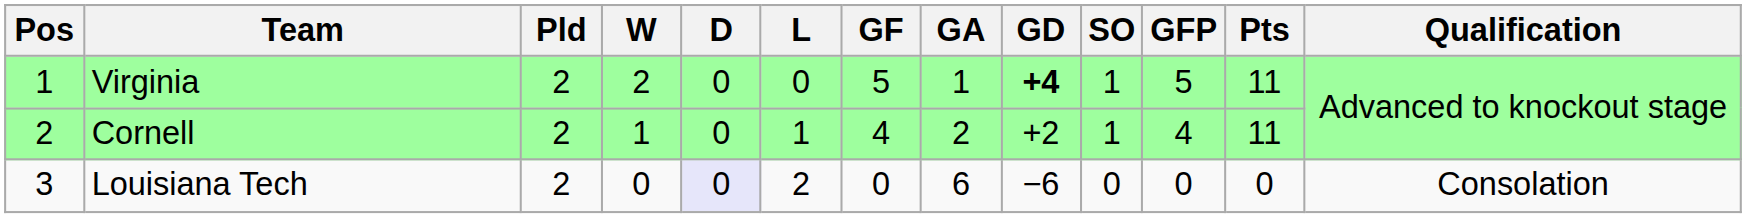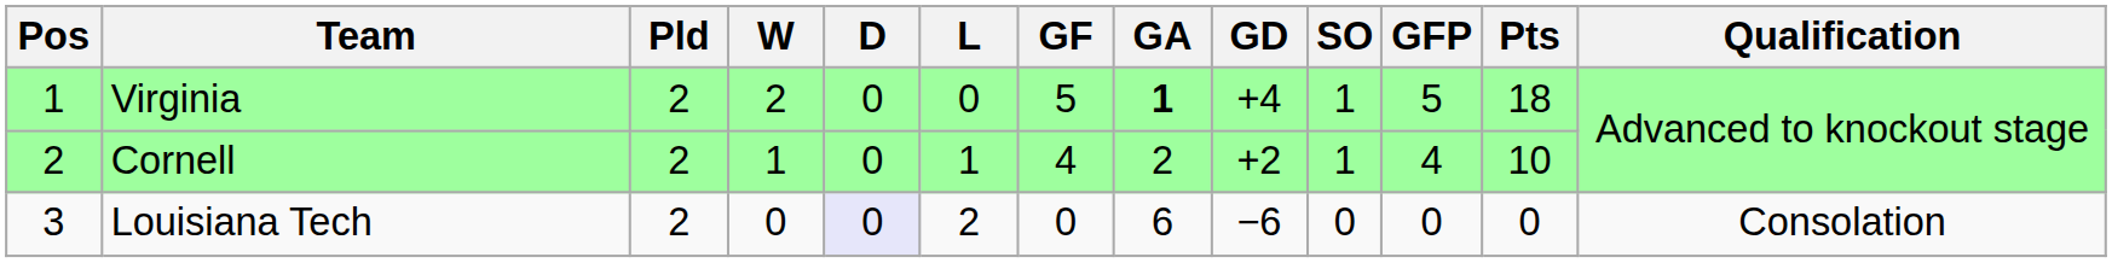 <table class="wikitable" style="text-align:center; margin: 1em auto">
 <tr>
 <th style="width:2em">Pos</th>
 <th style="width:13em">Team</th>
 <th style="width:2em">Pld</th>
 <th style="width:2em">W</th>
 <th style="width:2em">D</th>
 <th style="width:2em">L</th>
 <th style="width:2em">GF</th>
 <th style="width:2em">GA</th>
 <th style="width:2em">GD</th>
 <th>SO</th>
 <th>GFP</th>
 <th style="width:2em">Pts</th>
 <th style="width:13em">Qualification</th>
 </tr>
 <tr bgcolor="#9eff9e">
 <td>1</td>
 <td style="text-align:left">Virginia</td>
 <td>2</td>
 <td>2</td>
 <td>0</td>
 <td>0</td>
 <td>5</td>
-<td>1</td>
-<td><strong>+4</strong></td>
+<td><strong>1</strong></td>
+<td>+4</td>
 <td>1</td>
 <td>5</td>
-<td>11</td>
+<td>18</td>
 <td rowspan="2">Advanced to knockout stage</td>
 </tr>
 <tr bgcolor="#9eff9e">
 <td>2</td>
 <td style="text-align:left">Cornell</td>
 <td>2</td>
 <td>1</td>
 <td>0</td>
 <td>1</td>
 <td>4</td>
 <td>2</td>
 <td>+2</td>
 <td>1</td>
 <td>4</td>
-<td>11</td>
+<td>10</td>
 </tr>
 <tr>
 <td>3</td>
 <td style="text-align:left">Louisiana Tech</td>
 <td>2</td>
 <td>0</td>
 <td style="background: lavender;">0</td>
 <td>2</td>
 <td>0</td>
 <td>6</td>
 <td>−6</td>
 <td>0</td>
 <td>0</td>
 <td>0</td>
 <td>Consolation</td>
 </tr>
 </table>
